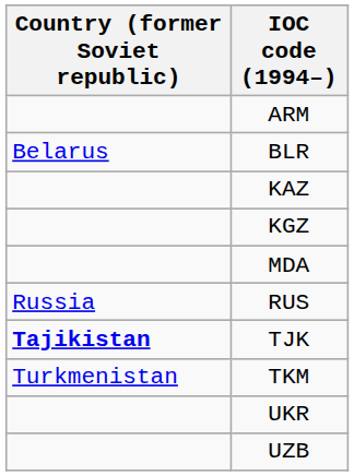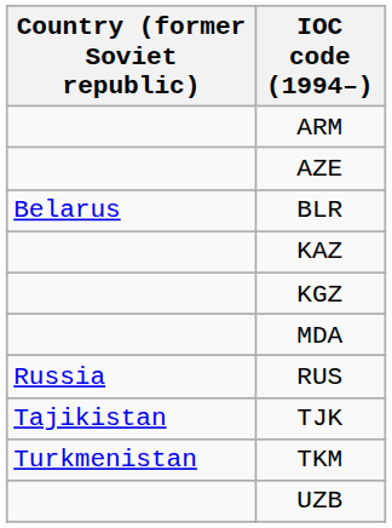 <table class="wikitable" style="margin:auto;">
 <tr>
 <th style="width:120px; text-align:center;">Country (former<br>Soviet republic)</th>
 <th style="width:60px; text-align:center;">IOC code<br>(1994–)</th>
 </tr>
 <tr style="text-align:center;">
 <td style="text-align:left;"></td>
 <td>ARM</td>
+</tr>
+<tr style="text-align:center;">
+<td style="text-align:left;"></td>
+<td>AZE</td>
 </tr>
 <tr style="text-align:center;">
 <td style="text-align:left;"> <a href='#'>Belarus</a></td>
 <td>BLR</td>
 </tr>
 <tr style="text-align:center;">
 <td style="text-align:left;"></td>
 <td>KAZ</td>
 </tr>
 <tr style="text-align:center;">
 <td style="text-align:left;"></td>
 <td>KGZ</td>
 </tr>
 <tr style="text-align:center;">
 <td style="text-align:left;"></td>
 <td>MDA</td>
 </tr>
 <tr style="text-align:center;">
 <td style="text-align:left;"> <a href='#'>Russia</a></td>
 <td>RUS</td>
 </tr>
 <tr style="text-align:center;">
-<td style="text-align:left;"><strong> <a href='#'>Tajikistan</a></strong></td>
+<td style="text-align:left;"> <a href='#'>Tajikistan</a></td>
 <td>TJK</td>
 </tr>
 <tr style="text-align:center;">
 <td style="text-align:left;"> <a href='#'>Turkmenistan</a></td>
 <td>TKM</td>
 </tr>
 <tr style="text-align:center;">
 <td style="text-align:left;"></td>
-<td>UKR</td>
-</tr>
-<tr style="text-align:center;">
-<td style="text-align:left;"></td>
 <td>UZB</td>
 </tr>
 </table>
